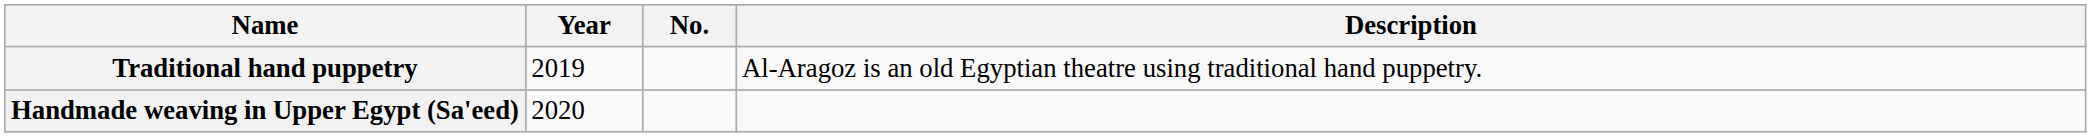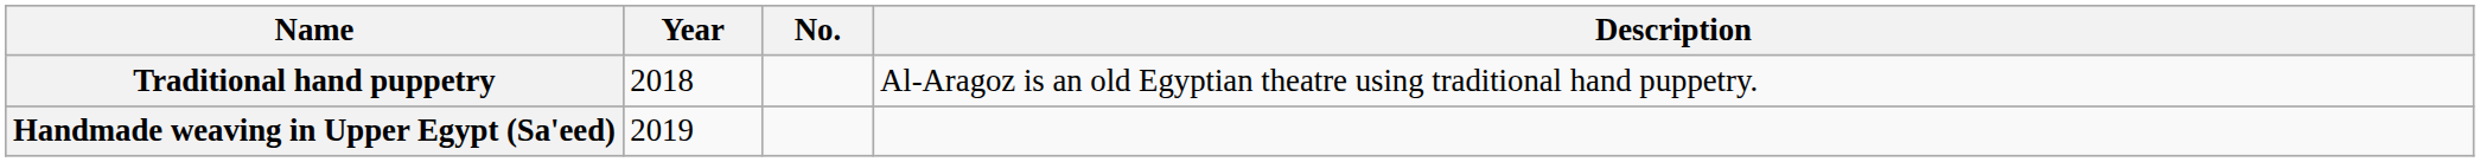 <table class="wikitable sortable plainrowheaders">
 <tr>
 <th style="width:25%">Name</th>
 <th>Year</th>
 <th>No.</th>
 <th class="unsortable">Description</th>
 </tr>
 <tr>
 <th scope="row">Traditional hand puppetry</th>
-<td>2019</td>
+<td>2018</td>
 <td></td>
 <td>Al-Aragoz is an old Egyptian theatre using traditional hand puppetry.</td>
 </tr>
 <tr>
 <th scope="row">Handmade weaving in Upper Egypt (Sa'eed)</th>
-<td>2020</td>
+<td>2019</td>
 <td></td>
 <td></td>
 </tr>
 </table>
